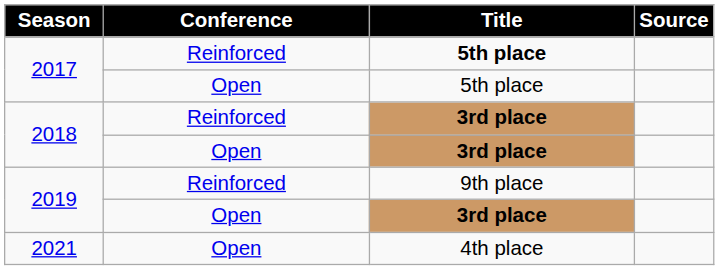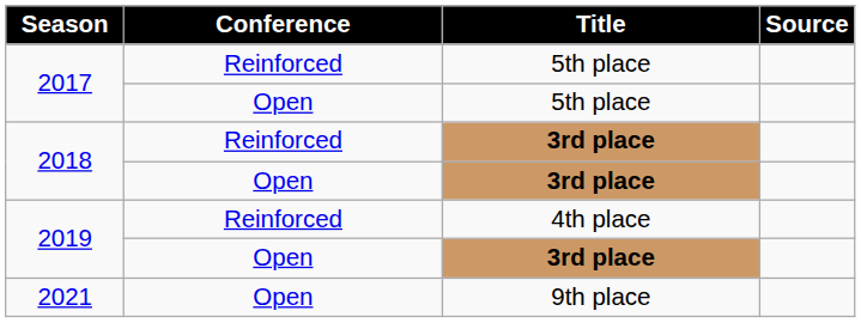 <table class="wikitable">
 <tr>
 <th style="width:70px; background:black; color:white; text-align:center;"><strong>Season</strong></th>
 <th style="width:200px; background:black; color:white;">Conference</th>
 <th style="width:200px; background:black; color:white;">Title</th>
 <th style="width:50px; background:black; color:white;">Source</th>
 </tr>
 <tr align=center>
 <td rowspan=2><a href='#'>2017</a></td>
 <td><a href='#'>Reinforced</a></td>
-<td><strong>5th place</strong></td>
+<td>5th place</td>
 <td></td>
 </tr>
 <tr align=center>
 <td><a href='#'>Open</a></td>
 <td>5th place</td>
 <td></td>
 </tr>
 <tr align=center>
 <td rowspan=2><a href='#'>2018</a></td>
 <td><a href='#'>Reinforced</a></td>
 <td style="background:#CC9966;"><strong>3rd place</strong></td>
 <td></td>
 </tr>
 <tr align=center>
 <td><a href='#'>Open</a></td>
 <td style="background:#CC9966;"><strong>3rd place</strong></td>
 <td></td>
 </tr>
 <tr align=center>
 <td rowspan=2><a href='#'>2019</a></td>
 <td><a href='#'>Reinforced</a></td>
-<td>9th place</td>
+<td>4th place</td>
 <td></td>
 </tr>
 <tr align=center>
 <td><a href='#'>Open</a></td>
 <td style="background:#CC9966;"><strong>3rd place</strong></td>
 <td></td>
 </tr>
 <tr align=center>
 <td rowspan=1><a href='#'>2021</a></td>
 <td><a href='#'>Open</a></td>
-<td>4th place</td>
+<td>9th place</td>
 <td></td>
 </tr>
 </table>
